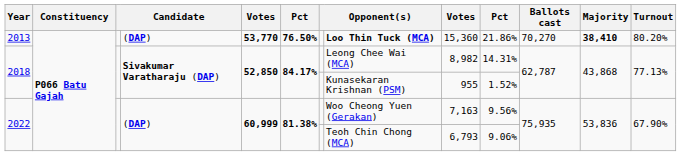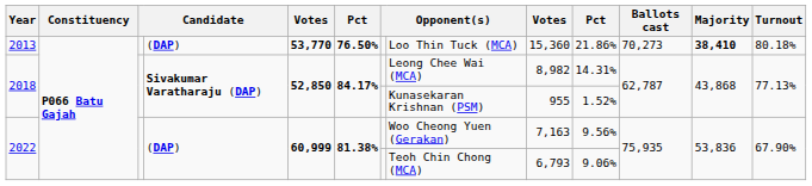 <table class="wikitable" style="margin:0.5em ; font-size:95%">
 <tr>
 <th>Year</th>
 <th>Constituency</th>
 <th colspan=2>Candidate</th>
 <th>Votes</th>
 <th>Pct</th>
 <th colspan=2>Opponent(s)</th>
 <th>Votes</th>
 <th>Pct</th>
 <th>Ballots cast</th>
 <th>Majority</th>
 <th>Turnout</th>
 </tr>
 <tr>
 <td><a href='#'>2013</a></td>
 <td rowspan="5"><strong>P066 <a href='#'>Batu Gajah</a></strong></td>
 <td></td>
 <td> (<a href='#'><strong>DAP</strong></a>)</td>
 <td align="right"><strong>53,770</strong></td>
 <td><strong>76.50%</strong></td>
 <td></td>
-<td><strong>Loo Thin Tuck (<a href='#'>MCA</a>)</strong></td>
+<td>Loo Thin Tuck (<a href='#'>MCA</a>)</td>
 <td align="right">15,360</td>
 <td>21.86%</td>
-<td>70,270</td>
+<td>70,273</td>
 <td><strong>38,410</strong></td>
-<td>80.20%</td>
+<td>80.18%</td>
 </tr>
 <tr>
 <td rowspan="2"><a href='#'>2018</a></td>
 <td rowspan="2" ></td>
 <td rowspan="2"><strong>Sivakumar Varatharaju</strong> (<a href='#'><strong>DAP</strong></a>)</td>
 <td rowspan="2" align="right"><strong>52,850</strong></td>
 <td rowspan="2"><strong>84.17%</strong></td>
 <td></td>
 <td>Leong Chee Wai (<a href='#'>MCA</a>)</td>
 <td align="right">8,982</td>
 <td>14.31%</td>
 <td rowspan="2">62,787</td>
 <td rowspan="2">43,868</td>
 <td rowspan="2">77.13%</td>
 </tr>
 <tr>
 <td bgcolor=></td>
 <td>Kunasekaran Krishnan (<a href='#'>PSM</a>)</td>
 <td align="right">955</td>
 <td align="right">1.52%</td>
 </tr>
 <tr>
 <td rowspan="2"><a href='#'>2022</a></td>
 <td rowspan="2" ></td>
 <td rowspan="2"> (<a href='#'><strong>DAP</strong></a>)</td>
 <td rowspan="2" align="right"><strong>60,999</strong></td>
 <td rowspan="2"><strong>81.38%</strong></td>
 <td bgcolor=></td>
 <td>Woo Cheong Yuen (<a href='#'>Gerakan</a>)</td>
 <td align="right">7,163</td>
 <td align=right>9.56%</td>
 <td rowspan="2">75,935</td>
 <td rowspan="2">53,836</td>
 <td rowspan="2">67.90%</td>
 </tr>
 <tr>
 <td></td>
 <td>Teoh Chin Chong (<a href='#'>MCA</a>)</td>
 <td align="right">6,793</td>
 <td align=right>9.06%</td>
 </tr>
 </table>
